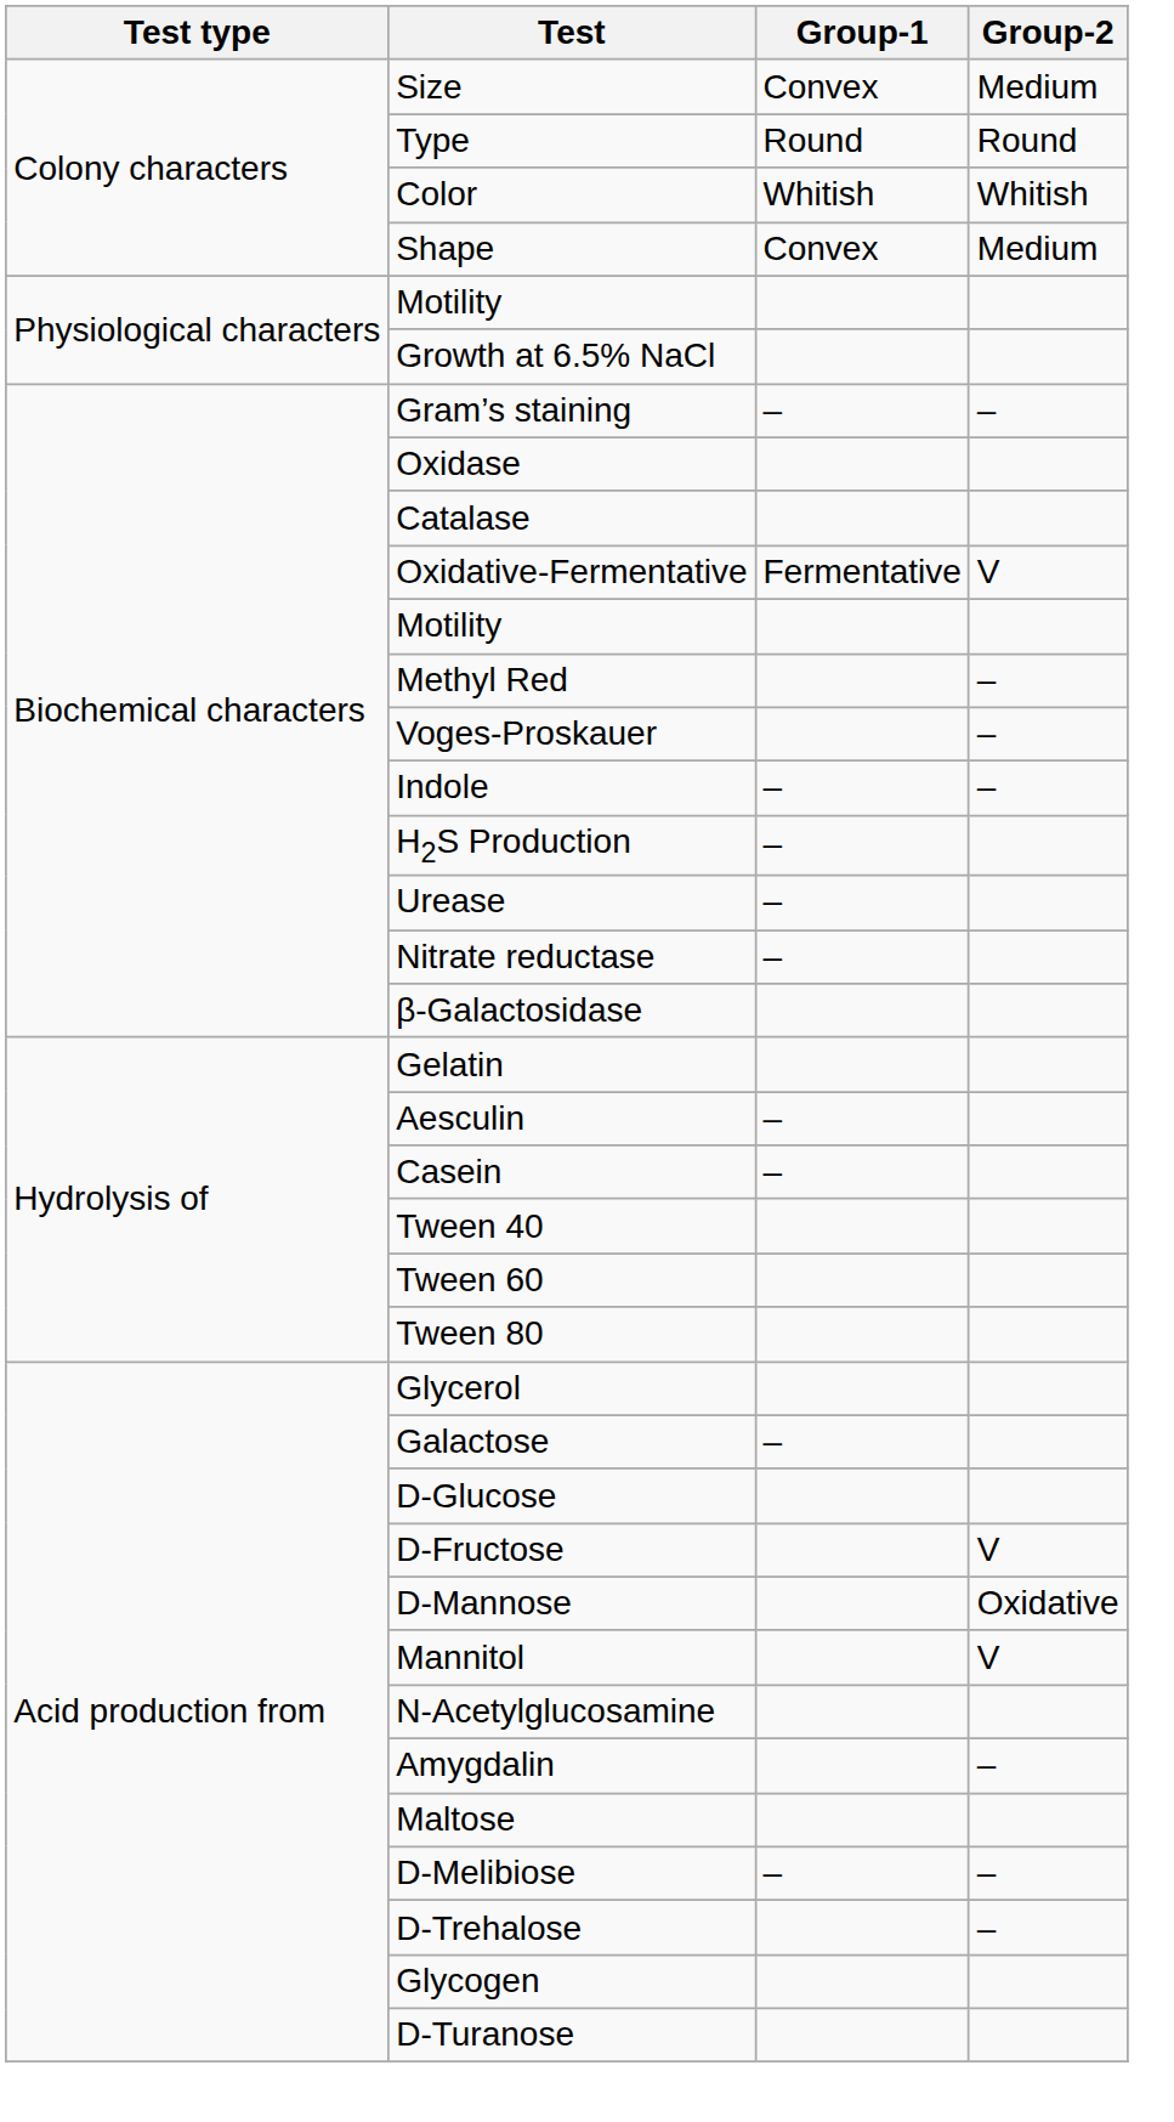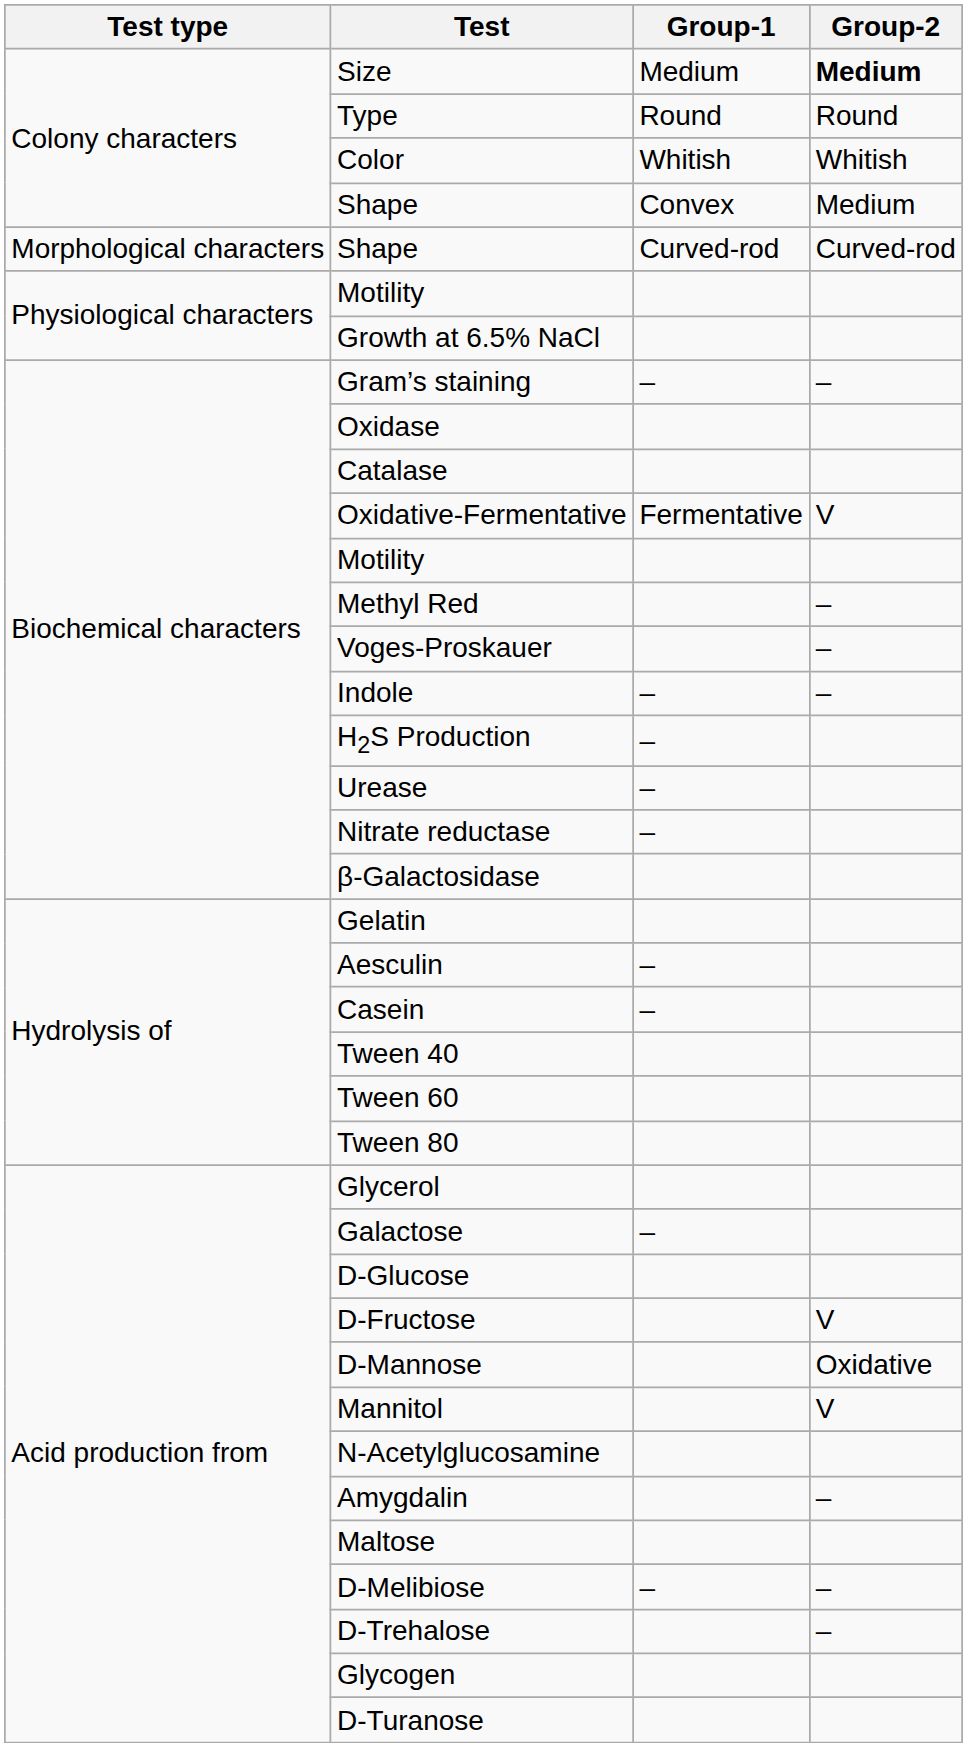 <table class="wikitable">
 <tr>
 <th>Test type</th>
 <th>Test</th>
 <th>Group-1</th>
 <th>Group-2</th>
 </tr>
 <tr>
 <td rowspan="4">Colony  characters</td>
 <td>Size</td>
-<td>Convex</td>
 <td>Medium</td>
+<td><strong>Medium</strong></td>
 </tr>
 <tr>
 <td>Type</td>
 <td>Round</td>
 <td>Round</td>
 </tr>
 <tr>
 <td>Color</td>
 <td>Whitish</td>
 <td>Whitish</td>
 </tr>
 <tr>
 <td>Shape</td>
 <td>Convex</td>
 <td>Medium</td>
+</tr>
+<tr>
+<td>Morphological  characters</td>
+<td>Shape</td>
+<td>Curved-rod</td>
+<td>Curved-rod</td>
 </tr>
 <tr>
 <td rowspan="2">Physiological  characters</td>
 <td>Motility</td>
 <td></td>
 <td></td>
 </tr>
 <tr>
 <td>Growth  at 6.5% NaCl</td>
 <td></td>
 <td></td>
 </tr>
 <tr>
 <td rowspan="12">Biochemical  characters</td>
 <td>Gram’s staining</td>
 <td>–</td>
 <td>–</td>
 </tr>
 <tr>
 <td>Oxidase</td>
 <td></td>
 <td></td>
 </tr>
 <tr>
 <td>Catalase</td>
 <td></td>
 <td></td>
 </tr>
 <tr>
 <td>Oxidative-Fermentative</td>
 <td>Fermentative</td>
 <td>V</td>
 </tr>
 <tr>
 <td>Motility</td>
 <td></td>
 <td></td>
 </tr>
 <tr>
 <td>Methyl Red</td>
 <td></td>
 <td>–</td>
 </tr>
 <tr>
 <td>Voges-Proskauer</td>
 <td></td>
 <td>–</td>
 </tr>
 <tr>
 <td>Indole</td>
 <td>–</td>
 <td>–</td>
 </tr>
 <tr>
 <td>H<sub>2</sub>S Production</td>
 <td>–</td>
 <td></td>
 </tr>
 <tr>
 <td>Urease</td>
 <td>–</td>
 <td></td>
 </tr>
 <tr>
 <td>Nitrate reductase</td>
 <td>–</td>
 <td></td>
 </tr>
 <tr>
 <td>β-Galactosidase</td>
 <td></td>
 <td></td>
 </tr>
 <tr>
 <td rowspan="6">Hydrolysis  of</td>
 <td>Gelatin</td>
 <td></td>
 <td></td>
 </tr>
 <tr>
 <td>Aesculin</td>
 <td>–</td>
 <td></td>
 </tr>
 <tr>
 <td>Casein</td>
 <td>–</td>
 <td></td>
 </tr>
 <tr>
 <td>Tween 40</td>
 <td></td>
 <td></td>
 </tr>
 <tr>
 <td>Tween 60</td>
 <td></td>
 <td></td>
 </tr>
 <tr>
 <td>Tween 80</td>
 <td></td>
 <td></td>
 </tr>
 <tr>
 <td rowspan="13">Acid  production from</td>
 <td>Glycerol</td>
 <td></td>
 <td></td>
 </tr>
 <tr>
 <td>Galactose</td>
 <td>–</td>
 <td></td>
 </tr>
 <tr>
 <td>D-Glucose</td>
 <td></td>
 <td></td>
 </tr>
 <tr>
 <td>D-Fructose</td>
 <td></td>
 <td>V</td>
 </tr>
 <tr>
 <td>D-Mannose</td>
 <td></td>
 <td>Oxidative</td>
 </tr>
 <tr>
 <td>Mannitol</td>
 <td></td>
 <td>V</td>
 </tr>
 <tr>
 <td>N-Acetylglucosamine</td>
 <td></td>
 <td></td>
 </tr>
 <tr>
 <td>Amygdalin</td>
 <td></td>
 <td>–</td>
 </tr>
 <tr>
 <td>Maltose</td>
 <td></td>
 <td></td>
 </tr>
 <tr>
 <td>D-Melibiose</td>
 <td>–</td>
 <td>–</td>
 </tr>
 <tr>
 <td>D-Trehalose</td>
 <td></td>
 <td>–</td>
 </tr>
 <tr>
 <td>Glycogen</td>
 <td></td>
 <td></td>
 </tr>
 <tr>
 <td>D-Turanose</td>
 <td></td>
 <td></td>
 </tr>
 </table>
